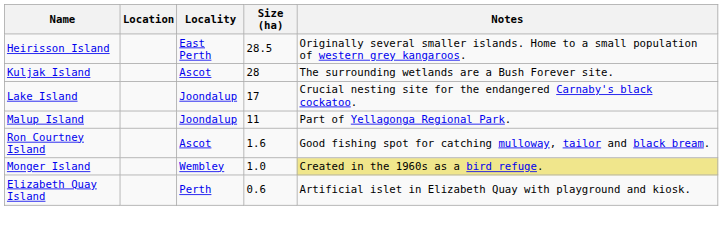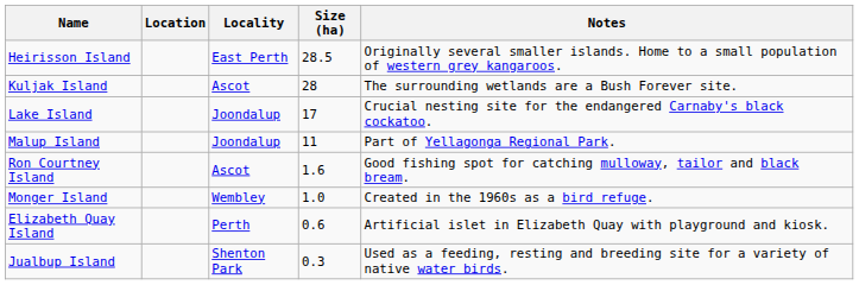 <table class="wikitable sortable">
 <tr>
 <th>Name</th>
 <th>Location</th>
 <th>Locality</th>
 <th>Size (ha)</th>
 <th>Notes</th>
 </tr>
 <tr>
 <td><a href='#'>Heirisson Island</a></td>
 <td></td>
 <td><a href='#'>East Perth</a></td>
 <td>28.5</td>
 <td>Originally several smaller islands. Home to a small population of <a href='#'>western grey kangaroos</a>.</td>
 </tr>
 <tr>
 <td><a href='#'>Kuljak Island</a></td>
 <td></td>
 <td><a href='#'>Ascot</a></td>
 <td>28</td>
 <td>The surrounding wetlands are a Bush Forever site.</td>
 </tr>
 <tr>
 <td><a href='#'>Lake Island</a></td>
 <td></td>
 <td><a href='#'>Joondalup</a></td>
 <td>17</td>
 <td>Crucial nesting site for the endangered <a href='#'>Carnaby's black cockatoo</a>.</td>
 </tr>
 <tr>
 <td><a href='#'>Malup Island</a></td>
 <td></td>
 <td><a href='#'>Joondalup</a></td>
 <td>11</td>
 <td>Part of <a href='#'>Yellagonga Regional Park</a>.</td>
 </tr>
 <tr>
 <td><a href='#'>Ron Courtney Island</a></td>
 <td></td>
 <td><a href='#'>Ascot</a></td>
 <td>1.6</td>
 <td>Good fishing spot for catching <a href='#'>mulloway</a>, <a href='#'>tailor</a> and <a href='#'>black bream</a>.</td>
 </tr>
 <tr>
 <td><a href='#'>Monger Island</a></td>
 <td></td>
 <td><a href='#'>Wembley</a></td>
 <td>1.0</td>
-<td style="background: khaki;">Created in the 1960s as a <a href='#'>bird refuge</a>.</td>
+<td>Created in the 1960s as a <a href='#'>bird refuge</a>.</td>
 </tr>
 <tr>
 <td><a href='#'>Elizabeth Quay Island</a></td>
 <td></td>
 <td><a href='#'>Perth</a></td>
 <td>0.6</td>
 <td>Artificial islet in Elizabeth Quay with playground and kiosk.</td>
 </tr>
+<tr>
+<td><a href='#'>Jualbup Island</a></td>
+<td></td>
+<td><a href='#'>Shenton Park</a></td>
+<td>0.3</td>
+<td>Used as a feeding, resting and breeding site for a variety of native <a href='#'>water birds</a>.</td>
+</tr>
 </table>
